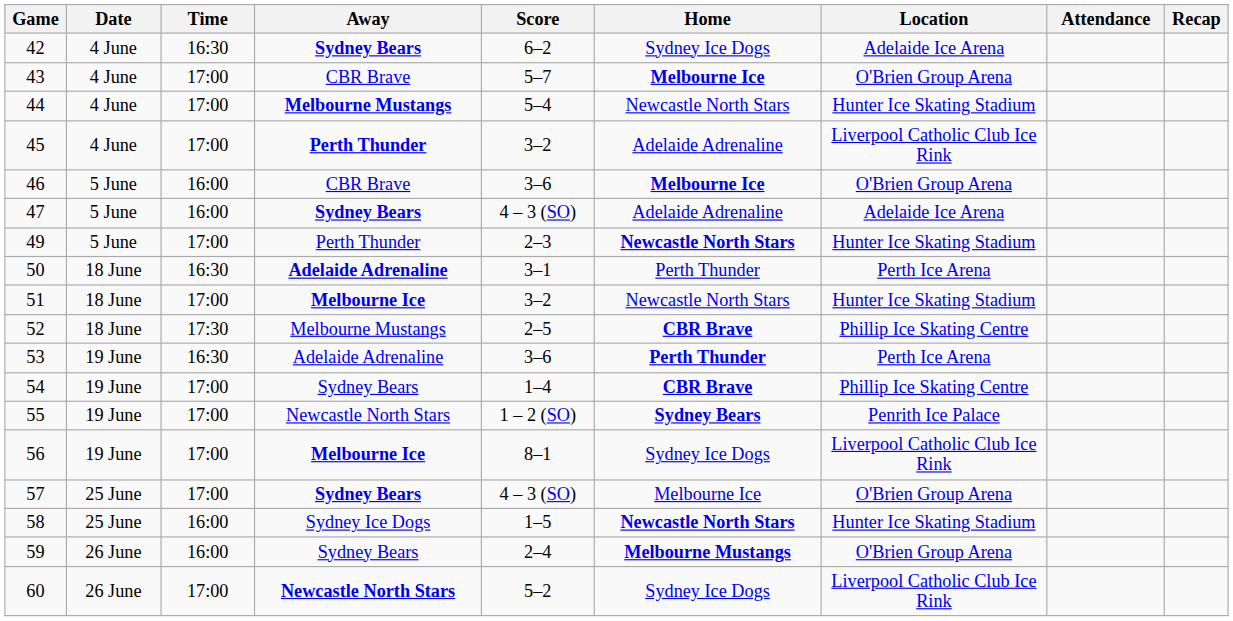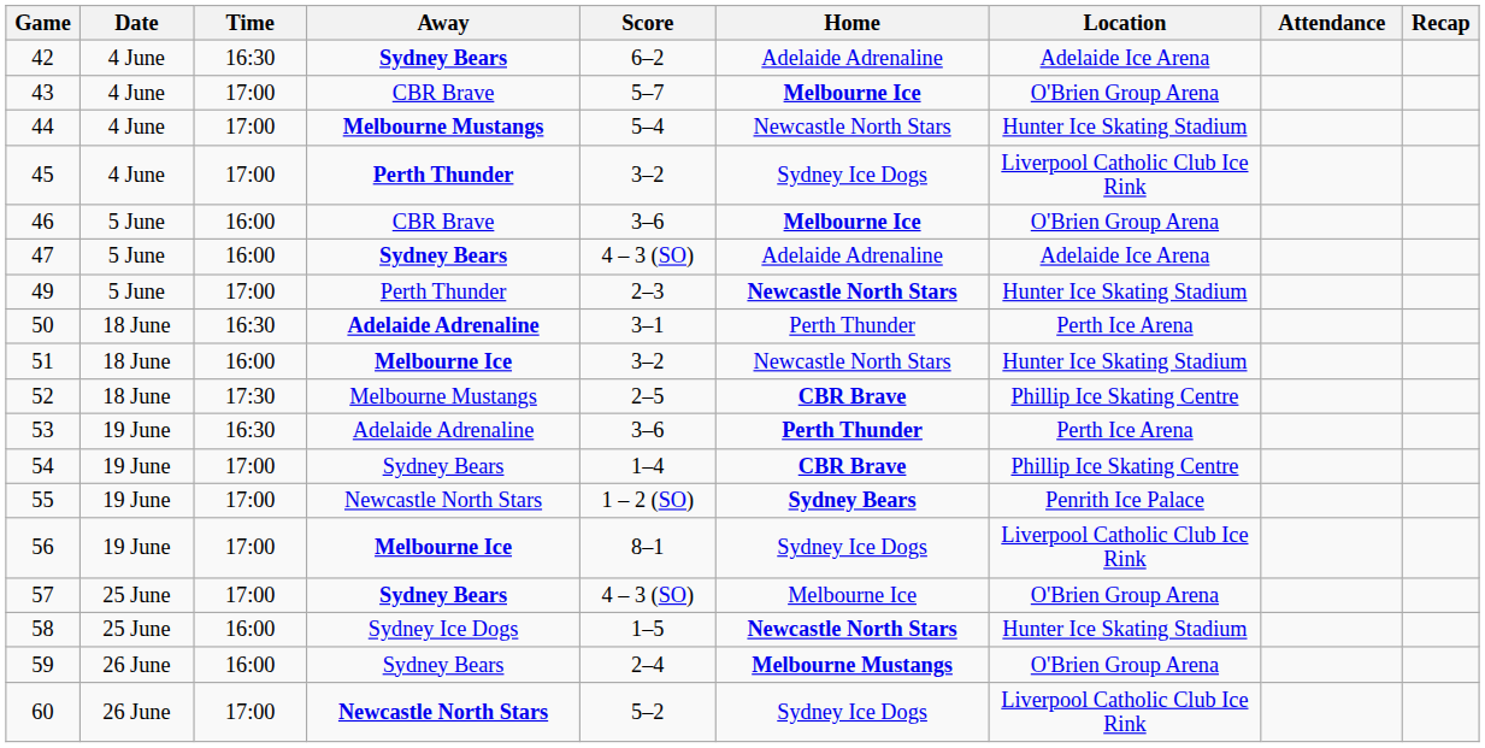 <table class="wikitable" width="85%" style="margin: 1em auto 1em auto">
 <tr>
 <th width="1%">Game</th>
 <th width="5%">Date</th>
 <th width="5%">Time</th>
 <th width="12%">Away</th>
 <th width="6%">Score</th>
 <th width="12%">Home</th>
 <th width="12%">Location</th>
 <th width="3%">Attendance</th>
 <th width="1%">Recap</th>
 </tr>
 <tr align="center">
 <td>42</td>
 <td>4 June</td>
 <td>16:30</td>
 <td><strong><a href='#'>Sydney Bears</a></strong></td>
 <td>6–2</td>
-<td><a href='#'>Sydney Ice Dogs</a></td>
+<td><a href='#'>Adelaide Adrenaline</a></td>
 <td><a href='#'>Adelaide Ice Arena</a></td>
 <td></td>
 <td></td>
 </tr>
 <tr align="center">
 <td>43</td>
 <td>4 June</td>
 <td>17:00</td>
 <td><a href='#'>CBR Brave</a></td>
 <td>5–7</td>
 <td><strong><a href='#'>Melbourne Ice</a></strong></td>
 <td><a href='#'>O'Brien Group Arena</a></td>
 <td></td>
 <td></td>
 </tr>
 <tr align="center">
 <td>44</td>
 <td>4 June</td>
 <td>17:00</td>
 <td><strong><a href='#'>Melbourne Mustangs</a></strong></td>
 <td>5–4</td>
 <td><a href='#'>Newcastle North Stars</a></td>
 <td><a href='#'>Hunter Ice Skating Stadium</a></td>
 <td></td>
 <td></td>
 </tr>
 <tr align="center">
 <td>45</td>
 <td>4 June</td>
 <td>17:00</td>
 <td><strong><a href='#'>Perth Thunder</a></strong></td>
 <td>3–2</td>
-<td><a href='#'>Adelaide Adrenaline</a></td>
+<td><a href='#'>Sydney Ice Dogs</a></td>
 <td><a href='#'>Liverpool Catholic Club Ice Rink</a></td>
 <td></td>
 <td></td>
 </tr>
 <tr align="center">
 <td>46</td>
 <td>5 June</td>
 <td>16:00</td>
 <td><a href='#'>CBR Brave</a></td>
 <td>3–6</td>
 <td><strong><a href='#'>Melbourne Ice</a></strong></td>
 <td><a href='#'>O'Brien Group Arena</a></td>
 <td></td>
 <td></td>
 </tr>
 <tr align="center">
 <td>47</td>
 <td>5 June</td>
 <td>16:00</td>
 <td><strong><a href='#'>Sydney Bears</a></strong></td>
 <td>4 – 3 (<a href='#'>SO</a>)</td>
 <td><a href='#'>Adelaide Adrenaline</a></td>
 <td><a href='#'>Adelaide Ice Arena</a></td>
 <td></td>
 <td></td>
 </tr>
 <tr align="center">
 <td>49</td>
 <td>5 June</td>
 <td>17:00</td>
 <td><a href='#'>Perth Thunder</a></td>
 <td>2–3</td>
 <td><strong><a href='#'>Newcastle North Stars</a></strong></td>
 <td><a href='#'>Hunter Ice Skating Stadium</a></td>
 <td></td>
 <td></td>
 </tr>
 <tr align="center">
 <td>50</td>
 <td>18 June</td>
 <td>16:30</td>
 <td><strong><a href='#'>Adelaide Adrenaline</a></strong></td>
 <td>3–1</td>
 <td><a href='#'>Perth Thunder</a></td>
 <td><a href='#'>Perth Ice Arena</a></td>
 <td></td>
 <td></td>
 </tr>
 <tr align="center">
 <td>51</td>
 <td>18 June</td>
-<td>17:00</td>
+<td>16:00</td>
 <td><strong><a href='#'>Melbourne Ice</a></strong></td>
 <td>3–2</td>
 <td><a href='#'>Newcastle North Stars</a></td>
 <td><a href='#'>Hunter Ice Skating Stadium</a></td>
 <td></td>
 <td></td>
 </tr>
 <tr align="center">
 <td>52</td>
 <td>18 June</td>
 <td>17:30</td>
 <td><a href='#'>Melbourne Mustangs</a></td>
 <td>2–5</td>
 <td><strong><a href='#'>CBR Brave</a></strong></td>
 <td><a href='#'>Phillip Ice Skating Centre</a></td>
 <td></td>
 <td></td>
 </tr>
 <tr align="center">
 <td>53</td>
 <td>19 June</td>
 <td>16:30</td>
 <td><a href='#'>Adelaide Adrenaline</a></td>
 <td>3–6</td>
 <td><strong><a href='#'>Perth Thunder</a></strong></td>
 <td><a href='#'>Perth Ice Arena</a></td>
 <td></td>
 <td></td>
 </tr>
 <tr align="center">
 <td>54</td>
 <td>19 June</td>
 <td>17:00</td>
 <td><a href='#'>Sydney Bears</a></td>
 <td>1–4</td>
 <td><strong><a href='#'>CBR Brave</a></strong></td>
 <td><a href='#'>Phillip Ice Skating Centre</a></td>
 <td></td>
 <td></td>
 </tr>
 <tr align="center">
 <td>55</td>
 <td>19 June</td>
 <td>17:00</td>
 <td><a href='#'>Newcastle North Stars</a></td>
 <td>1 – 2 (<a href='#'>SO</a>)</td>
 <td><strong><a href='#'>Sydney Bears</a></strong></td>
 <td><a href='#'>Penrith Ice Palace</a></td>
 <td></td>
 <td></td>
 </tr>
 <tr align="center">
 <td>56</td>
 <td>19 June</td>
 <td>17:00</td>
 <td><strong><a href='#'>Melbourne Ice</a></strong></td>
 <td>8–1</td>
 <td><a href='#'>Sydney Ice Dogs</a></td>
 <td><a href='#'>Liverpool Catholic Club Ice Rink</a></td>
 <td></td>
 <td></td>
 </tr>
 <tr align="center">
 <td>57</td>
 <td>25 June</td>
 <td>17:00</td>
 <td><strong><a href='#'>Sydney Bears</a></strong></td>
 <td>4 – 3 (<a href='#'>SO</a>)</td>
 <td><a href='#'>Melbourne Ice</a></td>
 <td><a href='#'>O'Brien Group Arena</a></td>
 <td></td>
 <td></td>
 </tr>
 <tr align="center">
 <td>58</td>
 <td>25 June</td>
 <td>16:00</td>
 <td><a href='#'>Sydney Ice Dogs</a></td>
 <td>1–5</td>
 <td><strong><a href='#'>Newcastle North Stars</a></strong></td>
 <td><a href='#'>Hunter Ice Skating Stadium</a></td>
 <td></td>
 <td></td>
 </tr>
 <tr align="center">
 <td>59</td>
 <td>26 June</td>
 <td>16:00</td>
 <td><a href='#'>Sydney Bears</a></td>
 <td>2–4</td>
 <td><strong><a href='#'>Melbourne Mustangs</a></strong></td>
 <td><a href='#'>O'Brien Group Arena</a></td>
 <td></td>
 <td></td>
 </tr>
 <tr align="center">
 <td>60</td>
 <td>26 June</td>
 <td>17:00</td>
 <td><strong><a href='#'>Newcastle North Stars</a></strong></td>
 <td>5–2</td>
 <td><a href='#'>Sydney Ice Dogs</a></td>
 <td><a href='#'>Liverpool Catholic Club Ice Rink</a></td>
 <td></td>
 <td></td>
 </tr>
 </table>
